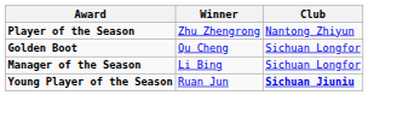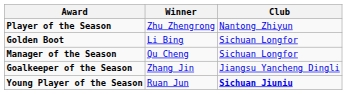 <table class="wikitable">
 <tr>
 <th>Award</th>
 <th>Winner</th>
 <th>Club</th>
 </tr>
 <tr>
 <td><strong>Player of the Season</strong></td>
 <td> <a href='#'>Zhu Zhengrong</a></td>
 <td><a href='#'>Nantong Zhiyun</a></td>
 </tr>
 <tr>
 <td><strong>Golden Boot</strong></td>
+<td> <a href='#'>Li Bing</a></td>
+<td><a href='#'>Sichuan Longfor</a></td>
+</tr>
+<tr>
+<td><strong>Manager of the Season</strong></td>
 <td> <a href='#'>Qu Cheng</a></td>
 <td><a href='#'>Sichuan Longfor</a></td>
 </tr>
 <tr>
-<td><strong>Manager of the Season</strong></td>
-<td> <a href='#'>Li Bing</a></td>
-<td><a href='#'>Sichuan Longfor</a></td>
+<td><strong>Goalkeeper of the Season</strong></td>
+<td> <a href='#'>Zhang Jin</a></td>
+<td><a href='#'>Jiangsu Yancheng Dingli</a></td>
 </tr>
 <tr>
 <td><strong>Young Player of the Season</strong></td>
 <td> <a href='#'>Ruan Jun</a></td>
 <td><strong><a href='#'>Sichuan Jiuniu</a></strong></td>
 </tr>
 </table>
